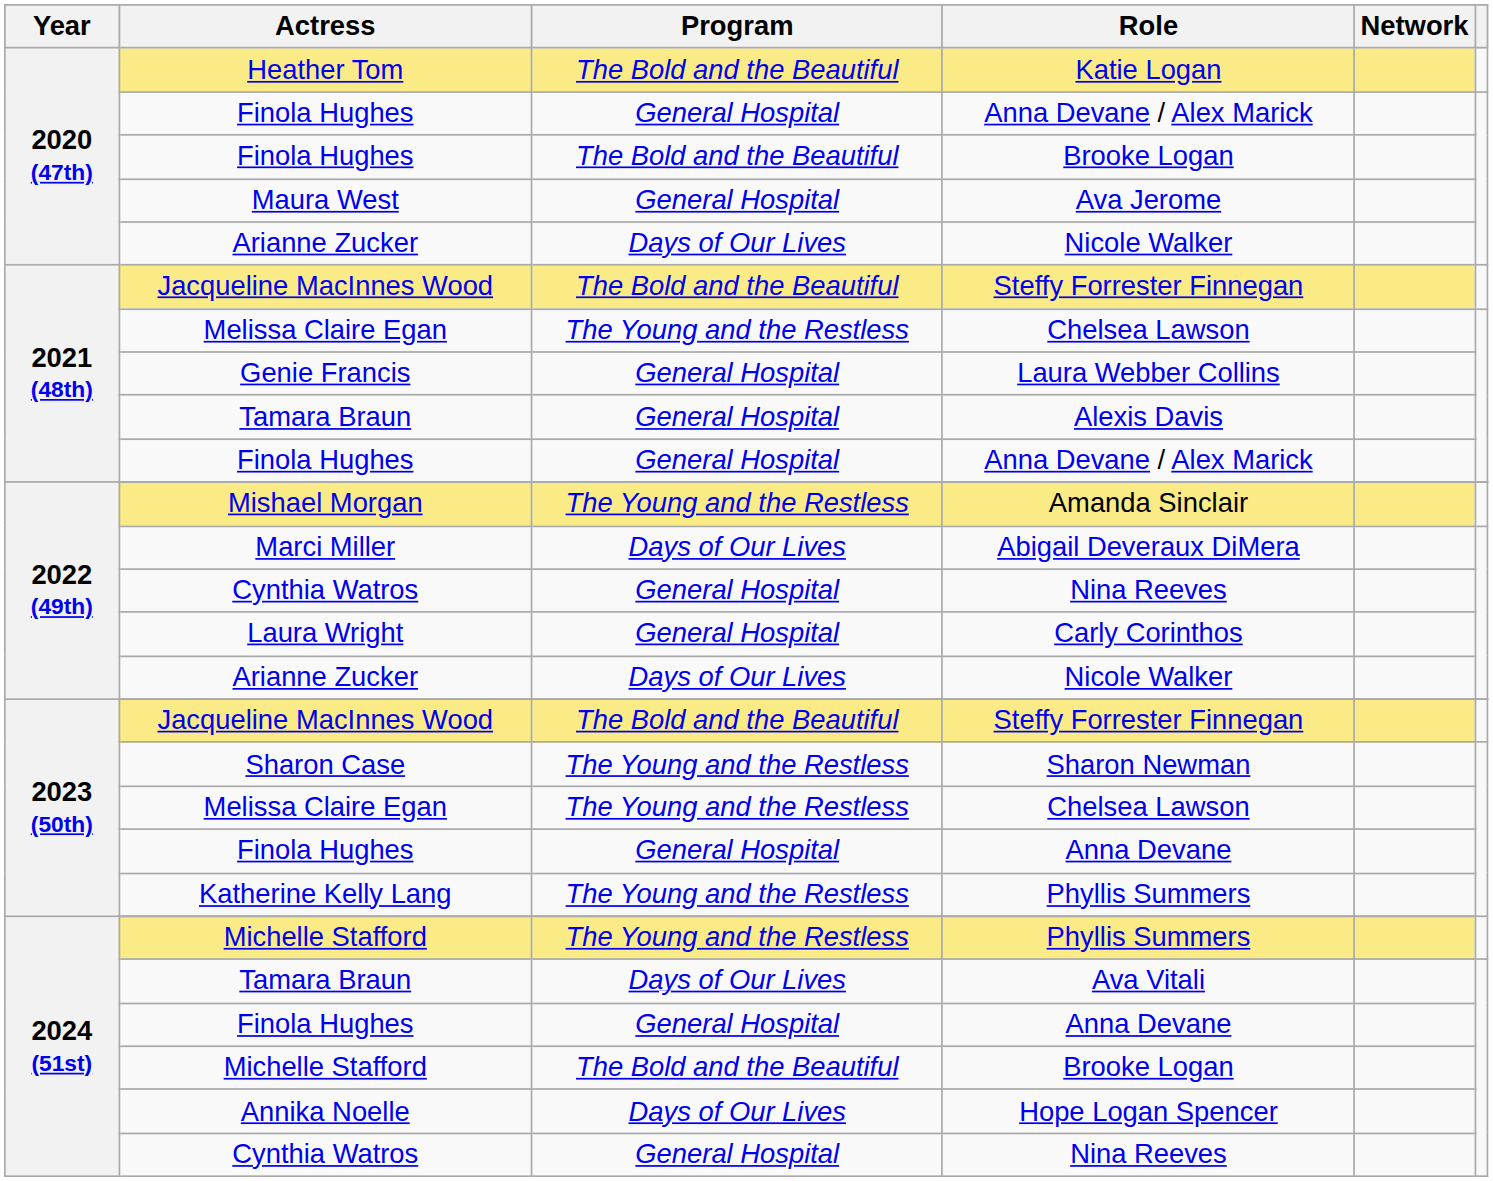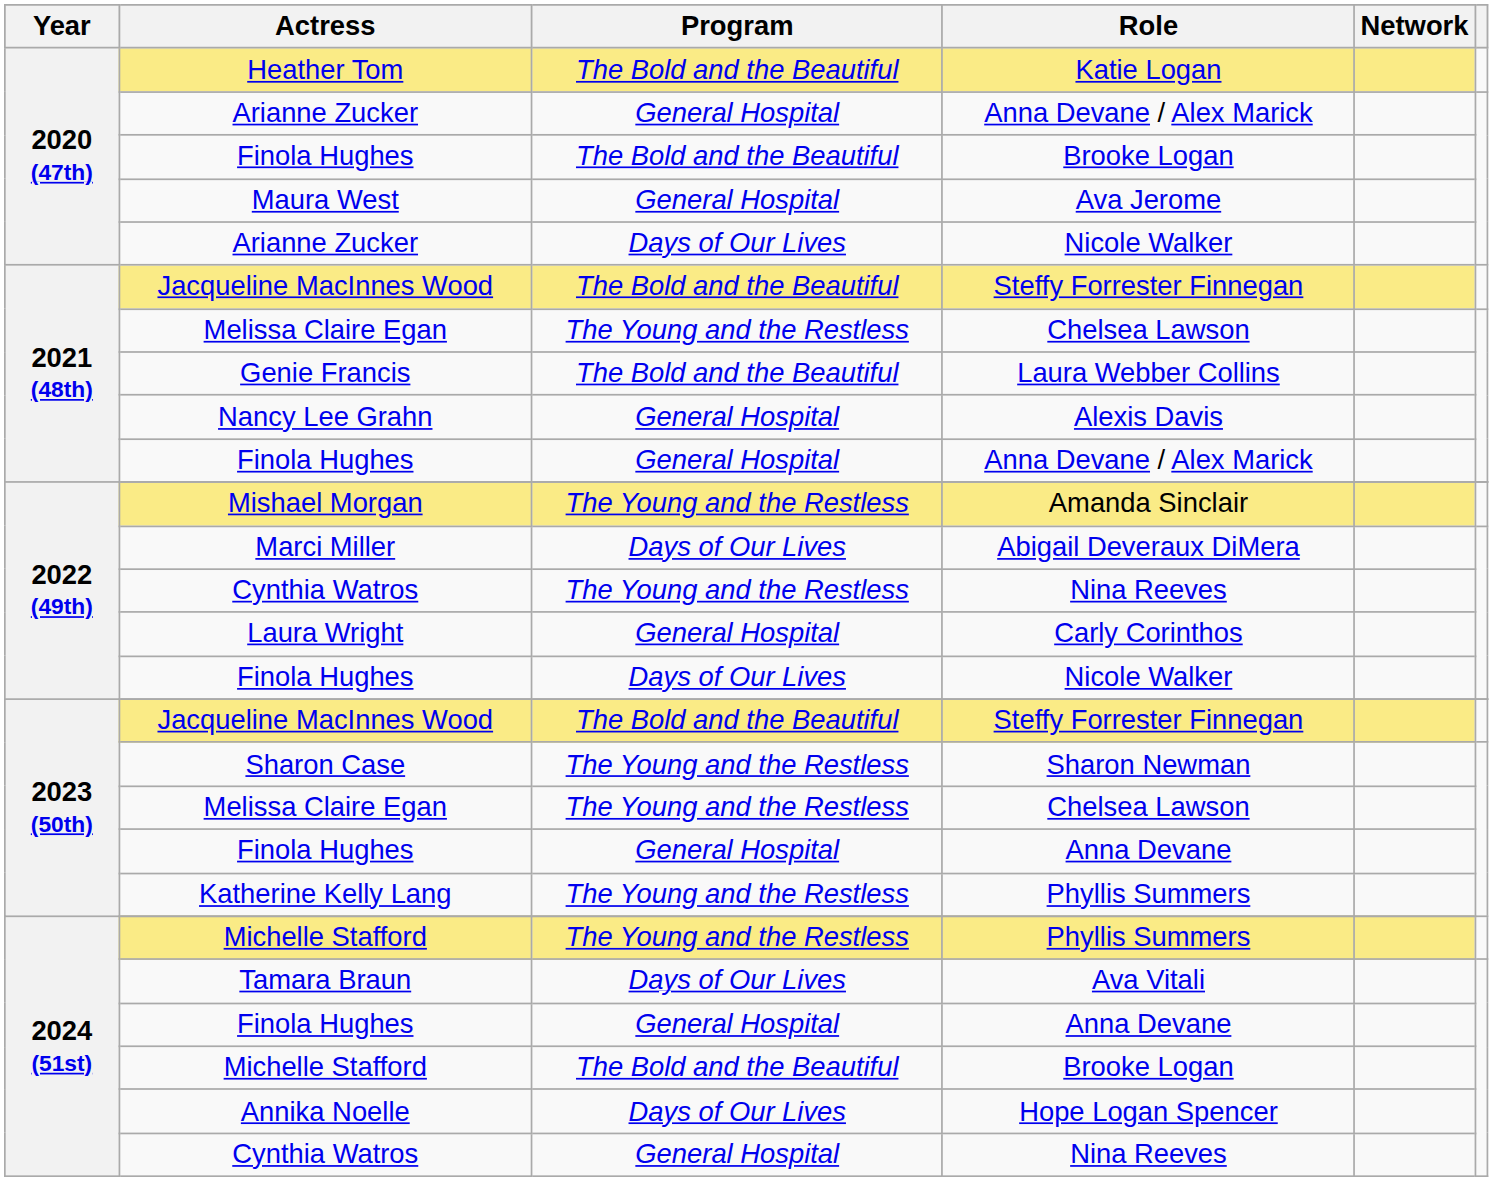 <table class="wikitable" rowspan="2" background: #f6e39c style="text-align: center">
 <tr style="background:#bebebe;">
 <th scope="col" style="width:8%;">Year</th>
 <th scope="col" style="width:30%;">Actress</th>
 <th scope="col" style="width:30%;">Program</th>
 <th scope="col" style="width:30%;">Role</th>
 <th scope="col" style="width:10%;">Network</th>
 <th scope="col" style="width:2%;" class="unsortable"></th>
 </tr>
 <tr>
 <th scope="row" rowspan=5 style="text-align:center">2020 <br><small><a href='#'>(47th)</a></small></th>
 <td style="background:#FAEB86"><a href='#'>Heather Tom</a> </td>
 <td style="background:#FAEB86"><em><a href='#'>The Bold and the Beautiful</a></em></td>
 <td style="background:#FAEB86"><a href='#'>Katie Logan</a></td>
 <td style="background:#FAEB86"></td>
 <td></td>
 </tr>
 <tr>
-<td><a href='#'>Finola Hughes</a></td>
+<td><a href='#'>Arianne Zucker</a></td>
 <td><em><a href='#'>General Hospital</a></em></td>
 <td><a href='#'>Anna Devane</a> / <a href='#'>Alex Marick</a></td>
 <td></td>
 <td rowspan=4></td>
 </tr>
 <tr>
 <td><a href='#'>Finola Hughes</a></td>
 <td><em><a href='#'>The Bold and the Beautiful</a></em></td>
 <td><a href='#'>Brooke Logan</a></td>
 <td></td>
 </tr>
 <tr>
 <td><a href='#'>Maura West</a></td>
 <td><em><a href='#'>General Hospital</a></em></td>
 <td><a href='#'>Ava Jerome</a></td>
 <td></td>
 </tr>
 <tr>
 <td><a href='#'>Arianne Zucker</a></td>
 <td><em><a href='#'>Days of Our Lives</a></em></td>
 <td><a href='#'>Nicole Walker</a></td>
 <td></td>
 </tr>
 <tr>
 <th scope="row" rowspan=5 style="text-align:center">2021 <br><small><a href='#'>(48th)</a></small></th>
 <td style="background:#FAEB86"><a href='#'>Jacqueline MacInnes Wood</a> </td>
 <td style="background:#FAEB86"><em><a href='#'>The Bold and the Beautiful</a></em></td>
 <td style="background:#FAEB86"><a href='#'>Steffy Forrester Finnegan</a></td>
 <td style="background:#FAEB86"></td>
 <td></td>
 </tr>
 <tr>
 <td><a href='#'>Melissa Claire Egan</a></td>
 <td><em><a href='#'>The Young and the Restless</a></em></td>
 <td><a href='#'>Chelsea Lawson</a></td>
 <td></td>
 <td rowspan=4></td>
 </tr>
 <tr>
 <td><a href='#'>Genie Francis</a></td>
-<td><em><a href='#'>General Hospital</a></em></td>
+<td><em><a href='#'>The Bold and the Beautiful</a></em></td>
 <td><a href='#'>Laura Webber Collins</a></td>
 <td></td>
 </tr>
 <tr>
-<td><a href='#'>Tamara Braun</a></td>
+<td><a href='#'>Nancy Lee Grahn</a></td>
 <td><em><a href='#'>General Hospital</a></em></td>
 <td><a href='#'>Alexis Davis</a></td>
 <td></td>
 </tr>
 <tr>
 <td><a href='#'>Finola Hughes</a></td>
 <td><em><a href='#'>General Hospital</a></em></td>
 <td><a href='#'>Anna Devane</a> / <a href='#'>Alex Marick</a></td>
 <td></td>
 </tr>
 <tr>
 <th scope="row" rowspan=6 style="text-align:center">2022 <br><small><a href='#'>(49th)</a></small></th>
 </tr>
 <tr>
 <td style="background:#FAEB86"><a href='#'>Mishael Morgan</a> </td>
 <td style="background:#FAEB86"><em><a href='#'>The Young and the Restless</a></em></td>
 <td style="background:#FAEB86">Amanda Sinclair</td>
 <td style="background:#FAEB86"></td>
 <td></td>
 </tr>
 <tr>
 <td><a href='#'>Marci Miller</a></td>
 <td><em><a href='#'>Days of Our Lives</a></em></td>
 <td><a href='#'>Abigail Deveraux DiMera</a></td>
 <td></td>
 <td rowspan=4></td>
 </tr>
 <tr>
 <td><a href='#'>Cynthia Watros</a></td>
-<td><em><a href='#'>General Hospital</a></em></td>
+<td><em><a href='#'>The Young and the Restless</a></em></td>
 <td><a href='#'>Nina Reeves</a></td>
 <td></td>
 </tr>
 <tr>
 <td><a href='#'>Laura Wright</a></td>
 <td><em><a href='#'>General Hospital</a></em></td>
 <td><a href='#'>Carly Corinthos</a></td>
 <td></td>
 </tr>
 <tr>
-<td><a href='#'>Arianne Zucker</a></td>
+<td><a href='#'>Finola Hughes</a></td>
 <td><em><a href='#'>Days of Our Lives</a></em></td>
 <td><a href='#'>Nicole Walker</a></td>
 <td></td>
 </tr>
 <tr>
 <th scope="row" rowspan=6 style="text-align:center">2023 <br><small><a href='#'>(50th)</a></small></th>
 </tr>
 <tr>
 <td style="background:#FAEB86"><a href='#'>Jacqueline MacInnes Wood</a> </td>
 <td style="background:#FAEB86"><em><a href='#'>The Bold and the Beautiful</a></em></td>
 <td style="background:#FAEB86"><a href='#'>Steffy Forrester Finnegan</a></td>
 <td style="background:#FAEB86"></td>
 <td></td>
 </tr>
 <tr>
 <td><a href='#'>Sharon Case</a></td>
 <td><em><a href='#'>The Young and the Restless</a></em></td>
 <td><a href='#'>Sharon Newman</a></td>
 <td></td>
 <td rowspan=5></td>
 </tr>
 <tr>
 <td><a href='#'>Melissa Claire Egan</a></td>
 <td><em><a href='#'>The Young and the Restless</a></em></td>
 <td><a href='#'>Chelsea Lawson</a></td>
 <td></td>
 </tr>
 <tr>
 <td><a href='#'>Finola Hughes</a></td>
 <td><em><a href='#'>General Hospital</a></em></td>
 <td><a href='#'>Anna Devane</a></td>
 <td></td>
 </tr>
 <tr>
 <td><a href='#'>Katherine Kelly Lang</a></td>
 <td><em><a href='#'>The Young and the Restless</a></em></td>
 <td><a href='#'>Phyllis Summers</a></td>
 <td></td>
 </tr>
 <tr>
 <th scope="row" rowspan=8 style="text-align:center">2024 <br><small><a href='#'>(51st)</a></small></th>
 </tr>
 <tr>
 <td style=background:#FAEB86><a href='#'>Michelle Stafford</a> </td>
 <td style=background:#FAEB86><em><a href='#'>The Young and the Restless</a></em></td>
 <td style=background:#FAEB86><a href='#'>Phyllis Summers</a></td>
 <td style=background:#FAEB86></td>
 <td></td>
 </tr>
 <tr>
 <td><a href='#'>Tamara Braun</a></td>
 <td><em><a href='#'>Days of Our Lives</a></em></td>
 <td><a href='#'>Ava Vitali</a></td>
 <td></td>
 <td rowspan=5></td>
 </tr>
 <tr>
 <td><a href='#'>Finola Hughes</a></td>
 <td><em><a href='#'>General Hospital</a></em></td>
 <td><a href='#'>Anna Devane</a></td>
 <td></td>
 </tr>
 <tr>
 <td><a href='#'>Michelle Stafford</a></td>
 <td><em><a href='#'>The Bold and the Beautiful</a></em></td>
 <td><a href='#'>Brooke Logan</a></td>
 <td></td>
 </tr>
 <tr>
 <td><a href='#'>Annika Noelle</a></td>
 <td><em><a href='#'>Days of Our Lives</a></em></td>
 <td><a href='#'>Hope Logan Spencer</a></td>
 <td></td>
 </tr>
 <tr>
 <td><a href='#'>Cynthia Watros</a></td>
 <td><em><a href='#'>General Hospital</a></em></td>
 <td><a href='#'>Nina Reeves</a></td>
 <td></td>
 </tr>
 </table>
